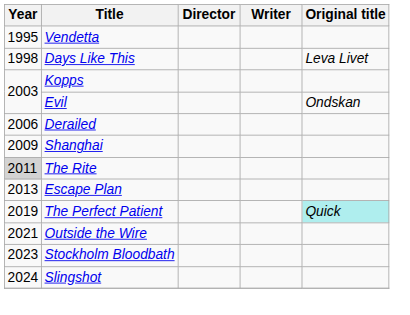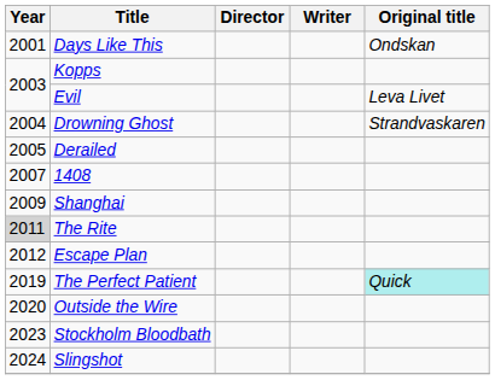 <table class="wikitable">
 <tr>
 <th>Year</th>
 <th>Title</th>
 <th width="65">Director</th>
 <th width="65">Writer</th>
 <th>Original title</th>
 </tr>
 <tr>
-<td>1995</td>
-<td><em><a href='#'>Vendetta</a></em></td>
-<td></td>
-<td></td>
-<td></td>
-</tr>
-<tr>
-<td>1998</td>
+<td>2001</td>
 <td><em><a href='#'>Days Like This</a></em></td>
 <td></td>
 <td></td>
-<td><em>Leva Livet</em></td>
+<td><em>Ondskan</em></td>
 </tr>
 <tr>
 <td rowspan="2">2003</td>
 <td><em><a href='#'>Kopps</a></em></td>
 <td></td>
 <td></td>
 <td></td>
 </tr>
 <tr>
 <td><em><a href='#'>Evil</a></em></td>
 <td></td>
 <td></td>
-<td><em>Ondskan</em></td>
+<td><em>Leva Livet</em></td>
 </tr>
 <tr>
-<td>2006</td>
+<td>2004</td>
+<td><em><a href='#'>Drowning Ghost</a></em></td>
+<td></td>
+<td></td>
+<td><em>Strandvaskaren</em></td>
+</tr>
+<tr>
+<td>2005</td>
 <td><em><a href='#'>Derailed</a></em></td>
+<td></td>
+<td></td>
+<td></td>
+</tr>
+<tr>
+<td>2007</td>
+<td><em><a href='#'>1408</a></em></td>
 <td></td>
 <td></td>
 <td></td>
 </tr>
 <tr>
 <td>2009</td>
 <td><em><a href='#'>Shanghai</a></em></td>
 <td></td>
 <td></td>
 <td></td>
 </tr>
 <tr>
 <td style="background: lightgrey;">2011</td>
 <td><em><a href='#'>The Rite</a></em></td>
 <td></td>
 <td></td>
 <td></td>
 </tr>
 <tr>
-<td>2013</td>
+<td>2012</td>
 <td><em><a href='#'>Escape Plan</a></em></td>
 <td></td>
 <td></td>
 <td></td>
 </tr>
 <tr>
 <td>2019</td>
 <td><em><a href='#'>The Perfect Patient</a></em></td>
 <td></td>
 <td></td>
 <td style="background: paleturquoise;"><em>Quick</em></td>
 </tr>
 <tr>
-<td>2021</td>
+<td>2020</td>
 <td><em><a href='#'>Outside the Wire</a></em></td>
 <td></td>
 <td></td>
 <td></td>
 </tr>
 <tr>
 <td>2023</td>
 <td><em><a href='#'>Stockholm Bloodbath</a></em></td>
 <td></td>
 <td></td>
 <td></td>
 </tr>
 <tr>
 <td>2024</td>
 <td><em><a href='#'>Slingshot</a></em></td>
 <td></td>
 <td></td>
 <td></td>
 </tr>
 <tr>
 </tr>
 </table>
